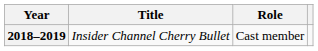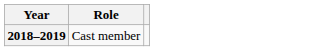 <table class="wikitable plainrowheaders">
 <tr>
 <th scope="col">Year</th>
-<th scope="col">Title</th>
 <th scope="col">Role</th>
 <th scope="col" class="unsortable"></th>
 </tr>
 <tr>
 <th scope="row">2018–2019</th>
-<td><em>Insider Channel Cherry Bullet</em></td>
 <td>Cast member</td>
 <td style="text-align:center"></td>
 </tr>
 </table>
